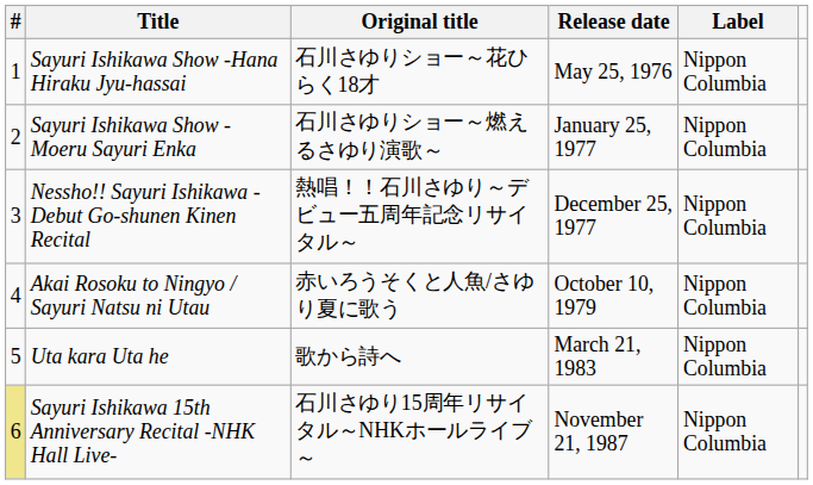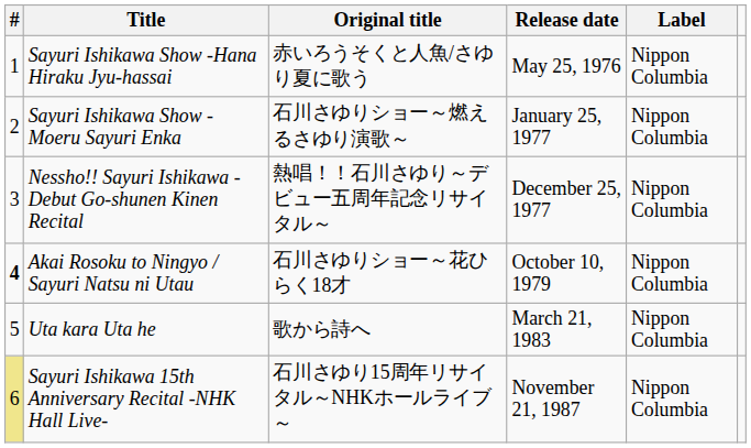 <table class="wikitable sortable">
 <tr>
 <th>#</th>
 <th>Title</th>
 <th>Original title</th>
 <th data-sort-type=>Release date</th>
 <th>Label</th>
 </tr>
 <tr>
 <td>1</td>
 <td><em>Sayuri Ishikawa Show -Hana Hiraku Jyu-hassai</em></td>
-<td>石川さゆりショー～花ひらく18才</td>
+<td>赤いろうそくと人魚/さゆり夏に歌う</td>
 <td>May 25, 1976</td>
 <td>Nippon Columbia</td>
 <td></td>
 </tr>
 <tr>
 <td>2</td>
 <td><em>Sayuri Ishikawa Show -Moeru Sayuri Enka</em></td>
 <td>石川さゆりショー～燃えるさゆり演歌～</td>
 <td>January 25, 1977</td>
 <td>Nippon Columbia</td>
 <td></td>
 </tr>
 <tr>
 <td>3</td>
 <td><em>Nessho!! Sayuri Ishikawa -Debut Go-shunen Kinen Recital</em></td>
 <td>熱唱！！石川さゆり～デビュー五周年記念リサイタル～</td>
 <td>December 25, 1977</td>
 <td>Nippon Columbia</td>
 <td></td>
 </tr>
 <tr>
-<td>4</td>
+<td><strong>4</strong></td>
 <td><em>Akai Rosoku to Ningyo / Sayuri Natsu ni Utau</em></td>
-<td>赤いろうそくと人魚/さゆり夏に歌う</td>
+<td>石川さゆりショー～花ひらく18才</td>
 <td>October 10, 1979</td>
 <td>Nippon Columbia</td>
 <td></td>
 </tr>
 <tr>
 <td>5</td>
 <td><em>Uta kara Uta he</em></td>
 <td>歌から詩へ</td>
 <td>March 21, 1983</td>
 <td>Nippon Columbia</td>
 <td></td>
 </tr>
 <tr>
 <td style="background: khaki;">6</td>
 <td><em>Sayuri Ishikawa 15th Anniversary Recital -NHK Hall Live-</em></td>
 <td>石川さゆり15周年リサイタル～NHKホールライブ～</td>
 <td>November 21, 1987</td>
 <td>Nippon Columbia</td>
 <td></td>
 </tr>
 </table>
